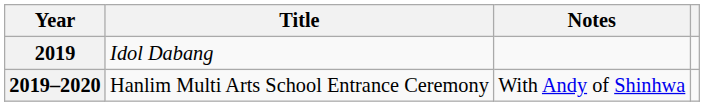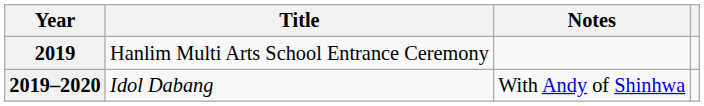 <table class="wikitable sortable plainrowheaders">
 <tr>
 <th scope="col">Year</th>
 <th scope="col">Title</th>
 <th scope="col">Notes</th>
 <th scope="col" class="unsortable"></th>
 </tr>
 <tr>
 <th scope="row">2019</th>
-<td><em>Idol Dabang</em> </td>
+<td>Hanlim Multi Arts School Entrance Ceremony</td>
 <td></td>
 <td></td>
 </tr>
 <tr>
 <th scope="row">2019–2020</th>
-<td>Hanlim Multi Arts School Entrance Ceremony</td>
+<td><em>Idol Dabang</em> </td>
 <td>With <a href='#'>Andy</a> of <a href='#'>Shinhwa</a></td>
 <td></td>
 </tr>
 </table>
